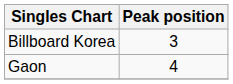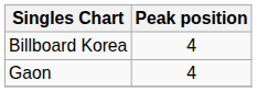 <table class="wikitable sortable">
 <tr>
 <th>Singles Chart</th>
 <th>Peak position</th>
 </tr>
 <tr>
 <td>Billboard Korea</td>
-<td align="center">3</td>
+<td align="center">4</td>
 </tr>
 <tr>
 <td>Gaon</td>
 <td align="center">4</td>
 </tr>
 <tr>
 </tr>
 </table>
